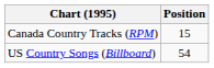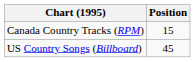 <table class="wikitable sortable">
 <tr>
 <th scope="col">Chart (1995)</th>
 <th scope="col">Position</th>
 </tr>
 <tr>
 <td>Canada Country Tracks (<em><a href='#'>RPM</a></em>)</td>
 <td align="center">15</td>
 </tr>
 <tr>
 <td>US <a href='#'>Country Songs</a> (<em><a href='#'>Billboard</a></em>)</td>
-<td align="center">54</td>
+<td align="center">45</td>
 </tr>
 </table>
